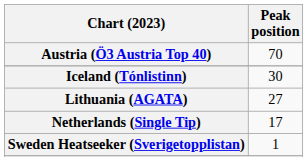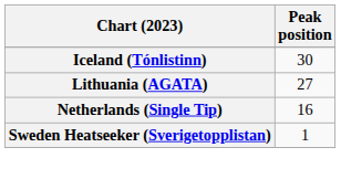 <table class="wikitable sortable plainrowheaders" style="text-align:center;">
 <tr>
 <th scope="col">Chart (2023)</th>
 <th scope="col">Peak<br>position</th>
-</tr>
-<tr>
-<th scope="row">Austria (<a href='#'>Ö3 Austria Top 40</a>)</th>
-<td>70</td>
 </tr>
 <tr>
 </tr>
 <tr>
 <th scope="row">Iceland (<a href='#'>Tónlistinn</a>)</th>
 <td>30</td>
 </tr>
 <tr>
 <th scope="row">Lithuania (<a href='#'>AGATA</a>)</th>
 <td>27</td>
 </tr>
 <tr>
 <th scope="row">Netherlands (<a href='#'>Single Tip</a>)</th>
-<td>17</td>
+<td>16</td>
 </tr>
 <tr>
 <th scope="row">Sweden Heatseeker (<a href='#'>Sverigetopplistan</a>)</th>
 <td>1</td>
 </tr>
 <tr>
 </tr>
 <tr>
 </tr>
 </table>
